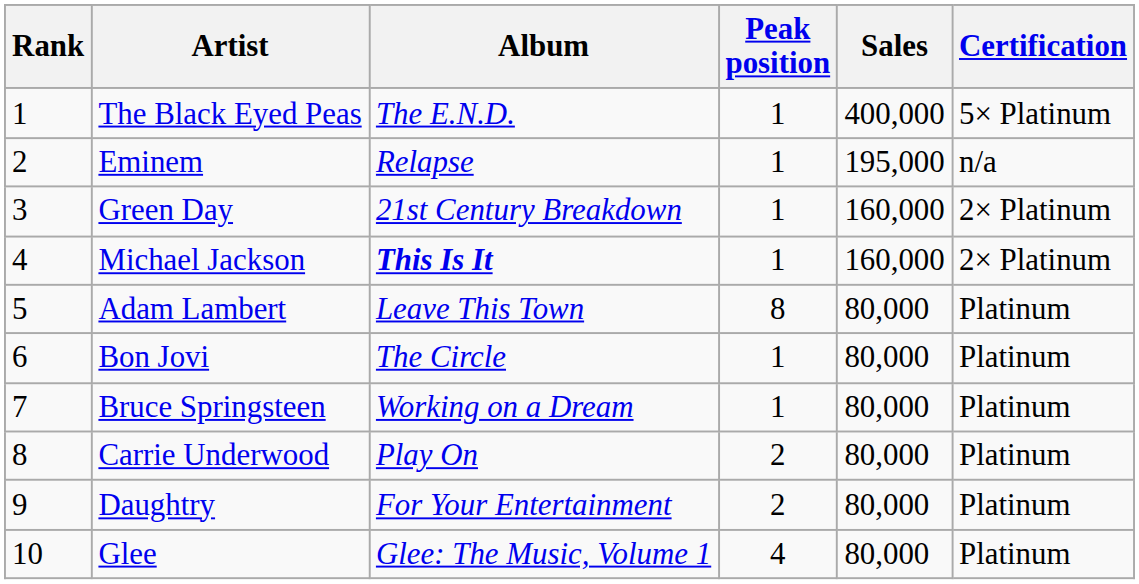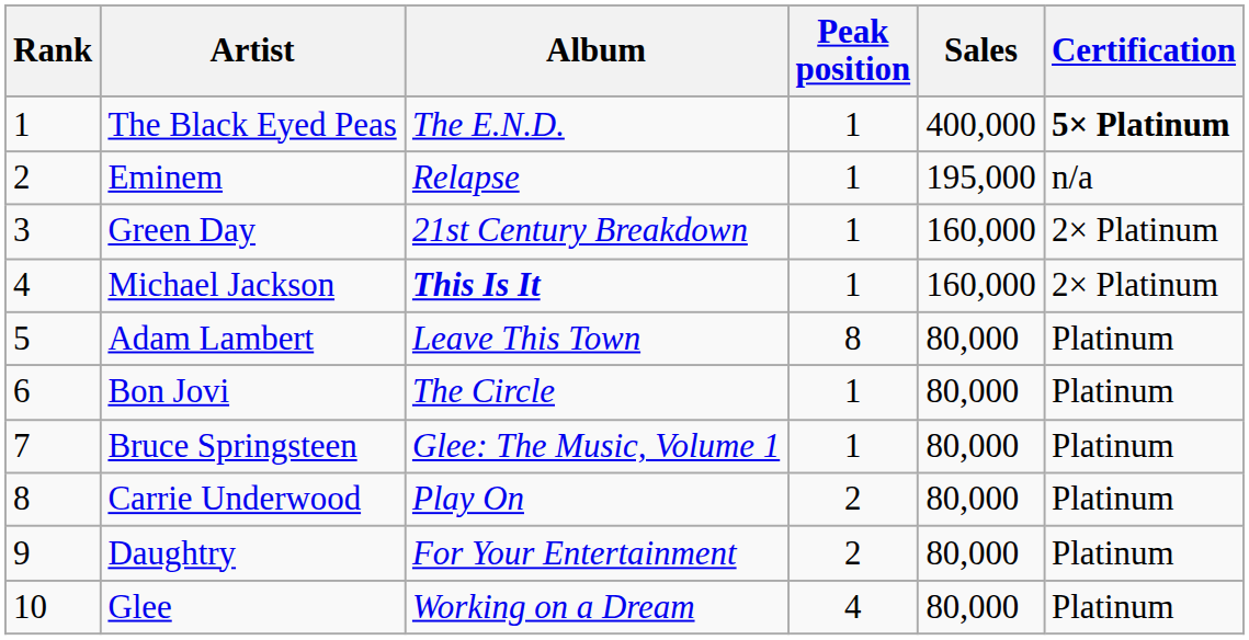 <table class="wikitable sortable">
 <tr>
 <th>Rank</th>
 <th>Artist</th>
 <th>Album</th>
 <th><a href='#'>Peak<br>position</a></th>
 <th>Sales</th>
 <th><a href='#'>Certification</a></th>
 </tr>
 <tr>
 <td>1</td>
 <td><a href='#'>The Black Eyed Peas</a></td>
 <td><em><a href='#'>The E.N.D.</a></em></td>
 <td style="text-align:center;">1</td>
 <td>400,000</td>
-<td>5× Platinum</td>
+<td><strong>5× Platinum</strong></td>
 </tr>
 <tr>
 <td>2</td>
 <td><a href='#'>Eminem</a></td>
 <td><em><a href='#'>Relapse</a></em></td>
 <td style="text-align:center;">1</td>
 <td>195,000</td>
 <td>n/a</td>
 </tr>
 <tr>
 <td>3</td>
 <td><a href='#'>Green Day</a></td>
 <td><em><a href='#'>21st Century Breakdown</a></em></td>
 <td style="text-align:center;">1</td>
 <td>160,000</td>
 <td>2× Platinum</td>
 </tr>
 <tr>
 <td>4</td>
 <td><a href='#'>Michael Jackson</a></td>
 <td><strong><em><a href='#'>This Is It</a></em></strong></td>
 <td style="text-align:center;">1</td>
 <td>160,000</td>
 <td>2× Platinum</td>
 </tr>
 <tr>
 <td>5</td>
 <td><a href='#'>Adam Lambert</a></td>
 <td><em><a href='#'>Leave This Town</a></em></td>
 <td style="text-align:center;">8</td>
 <td>80,000</td>
 <td>Platinum</td>
 </tr>
 <tr>
 <td>6</td>
 <td><a href='#'>Bon Jovi</a></td>
 <td><em><a href='#'>The Circle</a></em></td>
 <td style="text-align:center;">1</td>
 <td>80,000</td>
 <td>Platinum</td>
 </tr>
 <tr>
 <td>7</td>
 <td><a href='#'>Bruce Springsteen</a></td>
-<td><em><a href='#'>Working on a Dream</a></em></td>
+<td><em><a href='#'>Glee: The Music, Volume 1</a></em></td>
 <td style="text-align:center;">1</td>
 <td>80,000</td>
 <td>Platinum</td>
 </tr>
 <tr>
 <td>8</td>
 <td><a href='#'>Carrie Underwood</a></td>
 <td><em><a href='#'>Play On</a></em></td>
 <td style="text-align:center;">2</td>
 <td>80,000</td>
 <td>Platinum</td>
 </tr>
 <tr>
 <td>9</td>
 <td><a href='#'>Daughtry</a></td>
 <td><em><a href='#'>For Your Entertainment</a></em></td>
 <td style="text-align:center;">2</td>
 <td>80,000</td>
 <td>Platinum</td>
 </tr>
 <tr>
 <td>10</td>
 <td><a href='#'>Glee</a></td>
-<td><em><a href='#'>Glee: The Music, Volume 1</a></em></td>
+<td><em><a href='#'>Working on a Dream</a></em></td>
 <td style="text-align:center;">4</td>
 <td>80,000</td>
 <td>Platinum</td>
 </tr>
 </table>
